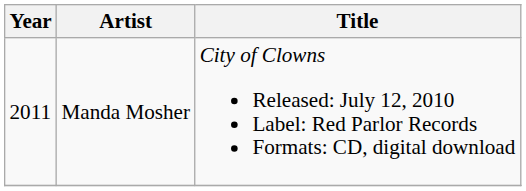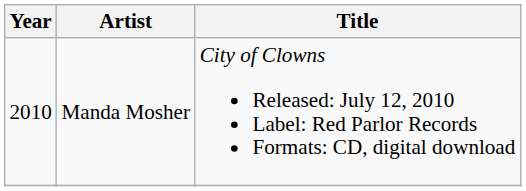 <table class="wikitable">
 <tr>
 <th rowspan="1">Year</th>
 <th rowspan="1">Artist</th>
 <th rowspan="1">Title</th>
 </tr>
 <tr>
-<td>2011</td>
+<td>2010</td>
 <td>Manda Mosher</td>
 <td><em>City of Clowns</em><br><ul><li>Released: July 12, 2010</li><li>Label: Red Parlor Records</li><li>Formats: CD, digital download</li></ul></td>
 </tr>
 <tr>
 </tr>
 </table>
